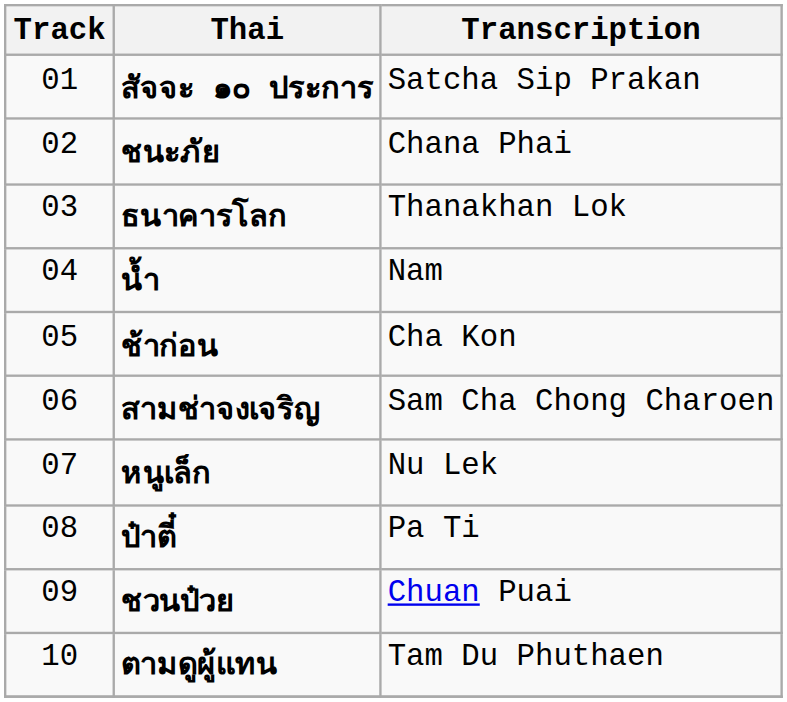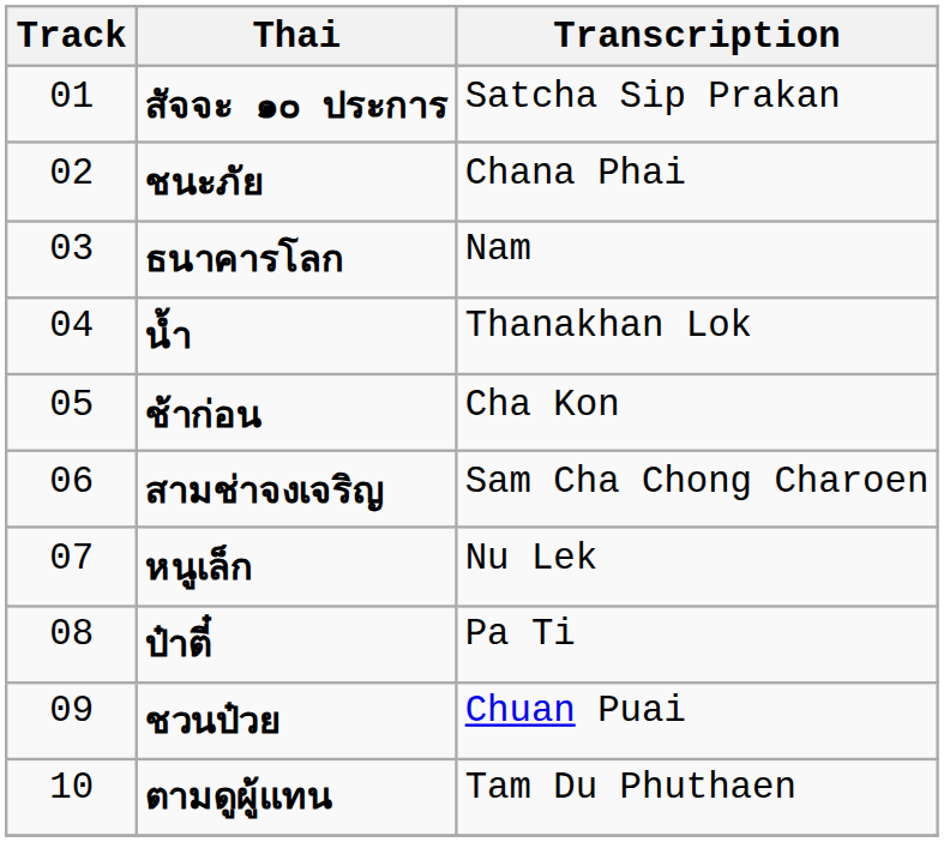 <table class="wikitable">
 <tr>
 <th align="center" valign="top" width="40">Track</th>
 <th align="left" valign="top">Thai</th>
 <th align="left" valign="top">Transcription</th>
 </tr>
 <tr>
 <td align="center" valign="top">01</td>
 <td align="left" valign="top"><strong>สัจจะ ๑๐ ประการ</strong></td>
 <td align="left" valign="top">Satcha Sip Prakan</td>
 </tr>
 <tr>
 <td align="center" valign="top">02</td>
 <td align="left" valign="top"><strong>ชนะภัย</strong></td>
 <td align="left" valign="top">Chana Phai</td>
 </tr>
 <tr>
 <td align="center" valign="top">03</td>
 <td align="left" valign="top"><strong>ธนาคารโลก</strong></td>
-<td align="left" valign="top">Thanakhan Lok</td>
+<td align="left" valign="top">Nam</td>
 </tr>
 <tr>
 <td align="center" valign="top">04</td>
 <td align="left" valign="top"><strong>น้ำ</strong></td>
-<td align="left" valign="top">Nam</td>
+<td align="left" valign="top">Thanakhan Lok</td>
 </tr>
 <tr>
 <td align="center" valign="top">05</td>
 <td align="left" valign="top"><strong>ช้าก่อน</strong></td>
 <td align="left" valign="top">Cha Kon</td>
 </tr>
 <tr>
 <td align="center" valign="top">06</td>
 <td align="left" valign="top"><strong>สามช่าจงเจริญ</strong></td>
 <td align="left" valign="top">Sam Cha Chong Charoen</td>
 </tr>
 <tr>
 <td align="center" valign="top">07</td>
 <td align="left" valign="top"><strong>หนูเล็ก</strong></td>
 <td align="left" valign="top">Nu Lek</td>
 </tr>
 <tr>
 <td align="center" valign="top">08</td>
 <td align="left" valign="top"><strong>ป๋าตี๋</strong></td>
 <td align="left" valign="top">Pa Ti</td>
 </tr>
 <tr>
 <td align="center" valign="top">09</td>
 <td align="left" valign="top"><strong>ชวนป๋วย</strong></td>
 <td align="left" valign="top"><a href='#'>Chuan</a> Puai</td>
 </tr>
 <tr>
 <td align="center" valign="top">10</td>
 <td align="left" valign="top"><strong>ตามดูผู้แทน</strong></td>
 <td align="left" valign="top">Tam Du Phuthaen</td>
 </tr>
 <tr>
 </tr>
 </table>
